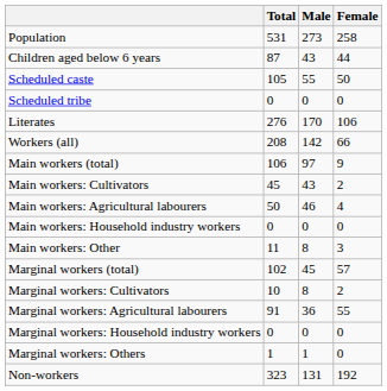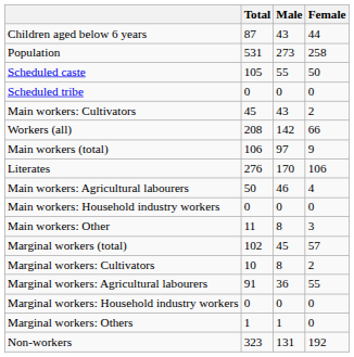 <table class="wikitable sortable">
 <tr>
 <th></th>
 <th>Total</th>
 <th>Male</th>
 <th>Female</th>
 </tr>
 <tr>
+<td>Children aged below 6 years</td>
+<td>87</td>
+<td>43</td>
+<td>44</td>
+</tr>
+<tr>
 <td>Population</td>
 <td>531</td>
 <td>273</td>
 <td>258</td>
-</tr>
-<tr>
-<td>Children aged below 6 years</td>
-<td>87</td>
-<td>43</td>
-<td>44</td>
 </tr>
 <tr>
 <td><a href='#'>Scheduled caste</a></td>
 <td>105</td>
 <td>55</td>
 <td>50</td>
 </tr>
 <tr>
 <td><a href='#'>Scheduled tribe</a></td>
 <td>0</td>
 <td>0</td>
 <td>0</td>
 </tr>
 <tr>
-<td>Literates</td>
-<td>276</td>
-<td>170</td>
-<td>106</td>
+<td>Main workers: Cultivators</td>
+<td>45</td>
+<td>43</td>
+<td>2</td>
 </tr>
 <tr>
 <td>Workers (all)</td>
 <td>208</td>
 <td>142</td>
 <td>66</td>
 </tr>
 <tr>
 <td>Main workers (total)</td>
 <td>106</td>
 <td>97</td>
 <td>9</td>
 </tr>
 <tr>
-<td>Main workers: Cultivators</td>
-<td>45</td>
-<td>43</td>
-<td>2</td>
+<td>Literates</td>
+<td>276</td>
+<td>170</td>
+<td>106</td>
 </tr>
 <tr>
 <td>Main workers: Agricultural labourers</td>
 <td>50</td>
 <td>46</td>
 <td>4</td>
 </tr>
 <tr>
 <td>Main workers: Household industry workers</td>
 <td>0</td>
 <td>0</td>
 <td>0</td>
 </tr>
 <tr>
 <td>Main workers: Other</td>
 <td>11</td>
 <td>8</td>
 <td>3</td>
 </tr>
 <tr>
 <td>Marginal workers (total)</td>
 <td>102</td>
 <td>45</td>
 <td>57</td>
 </tr>
 <tr>
 <td>Marginal workers: Cultivators</td>
 <td>10</td>
 <td>8</td>
 <td>2</td>
 </tr>
 <tr>
 <td>Marginal workers: Agricultural labourers</td>
 <td>91</td>
 <td>36</td>
 <td>55</td>
 </tr>
 <tr>
 <td>Marginal workers: Household industry workers</td>
 <td>0</td>
 <td>0</td>
 <td>0</td>
 </tr>
 <tr>
 <td>Marginal workers: Others</td>
 <td>1</td>
 <td>1</td>
 <td>0</td>
 </tr>
 <tr>
 <td>Non-workers</td>
 <td>323</td>
 <td>131</td>
 <td>192</td>
 </tr>
 </table>
